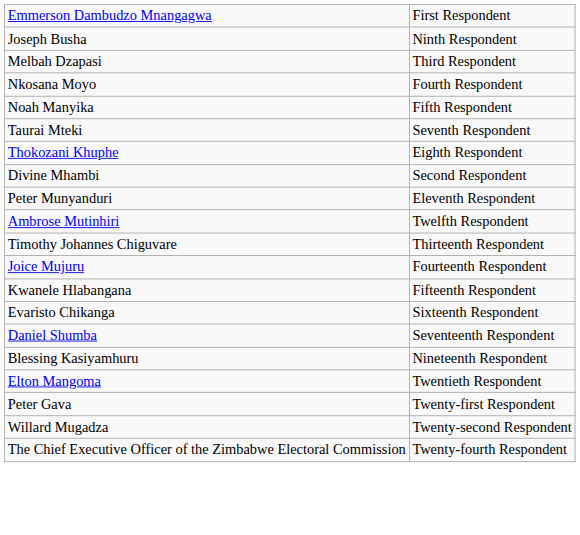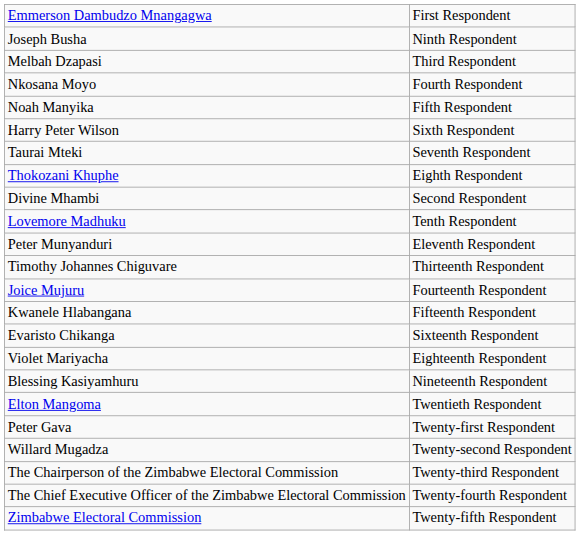 <table class="wikitable">
 <tr>
 <td><a href='#'>Emmerson Dambudzo Mnangagwa</a></td>
 <td>First Respondent</td>
 </tr>
 <tr>
 <td>Joseph Busha</td>
 <td>Ninth Respondent</td>
 </tr>
 <tr>
 <td>Melbah Dzapasi</td>
 <td>Third Respondent</td>
 </tr>
 <tr>
 <td>Nkosana Moyo</td>
 <td>Fourth Respondent</td>
 </tr>
 <tr>
 <td>Noah Manyika</td>
 <td>Fifth Respondent</td>
 </tr>
 <tr>
+<td>Harry Peter Wilson</td>
+<td>Sixth Respondent</td>
+</tr>
+<tr>
 <td>Taurai Mteki</td>
 <td>Seventh Respondent</td>
 </tr>
 <tr>
 <td><a href='#'>Thokozani Khuphe</a></td>
 <td>Eighth Respondent</td>
 </tr>
 <tr>
 <td>Divine Mhambi</td>
 <td>Second Respondent</td>
 </tr>
 <tr>
+<td><a href='#'>Lovemore Madhuku</a></td>
+<td>Tenth Respondent</td>
+</tr>
+<tr>
 <td>Peter Munyanduri</td>
 <td>Eleventh Respondent</td>
-</tr>
-<tr>
-<td><a href='#'>Ambrose Mutinhiri</a></td>
-<td>Twelfth Respondent</td>
 </tr>
 <tr>
 <td>Timothy Johannes Chiguvare</td>
 <td>Thirteenth Respondent</td>
 </tr>
 <tr>
 <td><a href='#'>Joice Mujuru</a></td>
 <td>Fourteenth Respondent</td>
 </tr>
 <tr>
 <td>Kwanele Hlabangana</td>
 <td>Fifteenth Respondent</td>
 </tr>
 <tr>
 <td>Evaristo Chikanga</td>
 <td>Sixteenth Respondent</td>
 </tr>
 <tr>
-<td><a href='#'>Daniel Shumba</a></td>
-<td>Seventeenth Respondent</td>
+<td>Violet Mariyacha</td>
+<td>Eighteenth Respondent</td>
 </tr>
 <tr>
 <td>Blessing Kasiyamhuru</td>
 <td>Nineteenth Respondent</td>
 </tr>
 <tr>
 <td><a href='#'>Elton Mangoma</a></td>
 <td>Twentieth Respondent</td>
 </tr>
 <tr>
 <td>Peter Gava</td>
 <td>Twenty-first Respondent</td>
 </tr>
 <tr>
 <td>Willard Mugadza</td>
 <td>Twenty-second Respondent</td>
 </tr>
 <tr>
+<td>The Chairperson of the Zimbabwe Electoral Commission</td>
+<td>Twenty-third Respondent</td>
+</tr>
+<tr>
 <td>The Chief Executive Officer of the Zimbabwe Electoral Commission</td>
 <td>Twenty-fourth Respondent</td>
 </tr>
+<tr>
+<td><a href='#'>Zimbabwe Electoral Commission</a></td>
+<td>Twenty-fifth Respondent</td>
+</tr>
 </table>
